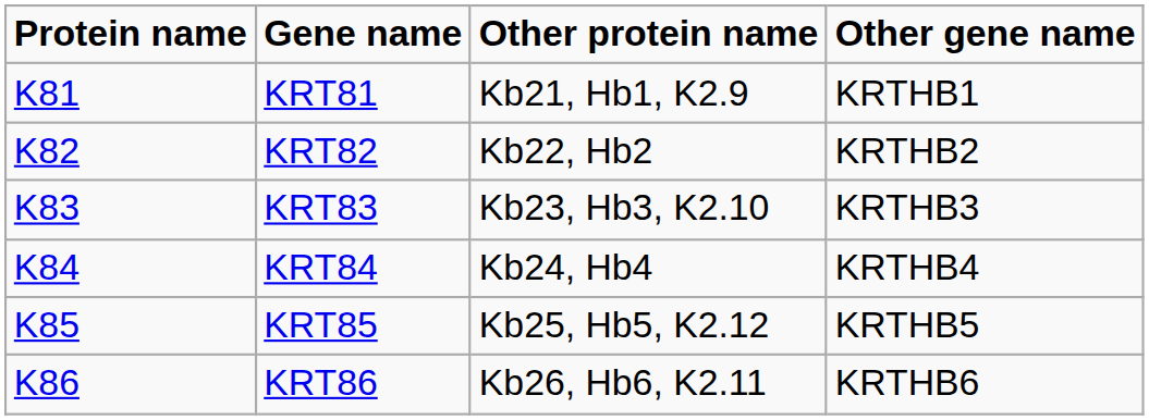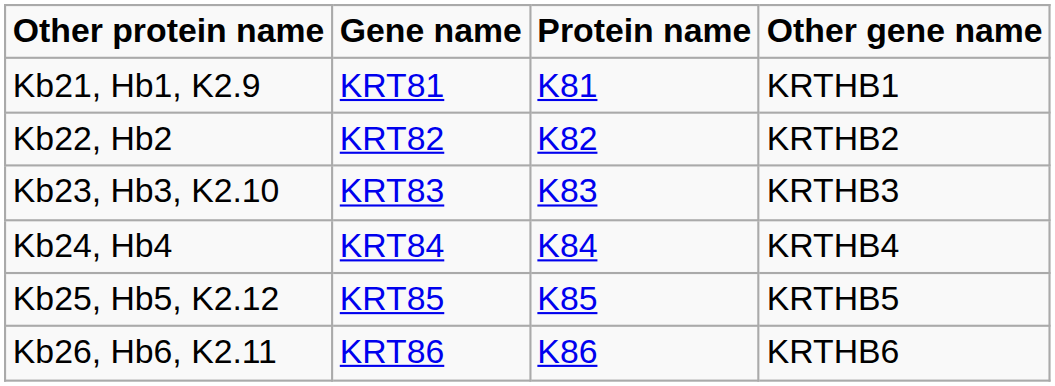 <table class="wikitable">
 <tr>
+<td><strong>Other protein name</strong></td>
+<td><strong>Gene name</strong></td>
 <td><strong>Protein name</strong></td>
-<td><strong>Gene name</strong></td>
-<td><strong>Other protein name</strong></td>
 <td><strong>Other gene name</strong></td>
 </tr>
 <tr>
+<td>Kb21, Hb1, K2.9</td>
+<td><a href='#'>KRT81</a></td>
 <td><a href='#'>K81</a></td>
-<td><a href='#'>KRT81</a></td>
-<td>Kb21, Hb1, K2.9</td>
 <td>KRTHB1</td>
 </tr>
 <tr>
+<td>Kb22, Hb2</td>
+<td><a href='#'>KRT82</a></td>
 <td><a href='#'>K82</a></td>
-<td><a href='#'>KRT82</a></td>
-<td>Kb22, Hb2</td>
 <td>KRTHB2</td>
 </tr>
 <tr>
+<td>Kb23, Hb3, K2.10</td>
+<td><a href='#'>KRT83</a></td>
 <td><a href='#'>K83</a></td>
-<td><a href='#'>KRT83</a></td>
-<td>Kb23, Hb3, K2.10</td>
 <td>KRTHB3</td>
 </tr>
 <tr>
+<td>Kb24, Hb4</td>
+<td><a href='#'>KRT84</a></td>
 <td><a href='#'>K84</a></td>
-<td><a href='#'>KRT84</a></td>
-<td>Kb24, Hb4</td>
 <td>KRTHB4</td>
 </tr>
 <tr>
+<td>Kb25, Hb5, K2.12</td>
+<td><a href='#'>KRT85</a></td>
 <td><a href='#'>K85</a></td>
-<td><a href='#'>KRT85</a></td>
-<td>Kb25, Hb5, K2.12</td>
 <td>KRTHB5</td>
 </tr>
 <tr>
+<td>Kb26, Hb6, K2.11</td>
+<td><a href='#'>KRT86</a></td>
 <td><a href='#'>K86</a></td>
-<td><a href='#'>KRT86</a></td>
-<td>Kb26, Hb6, K2.11</td>
 <td>KRTHB6</td>
 </tr>
 </table>
